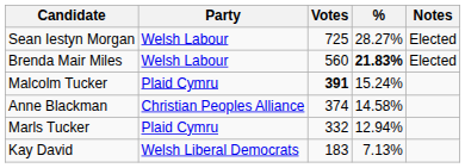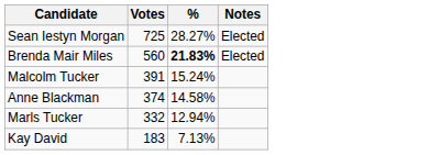 <table class=wikitable style=text-align:right>
 <tr>
 <th>Candidate</th>
-<th>Party</th>
 <th>Votes</th>
 <th>%</th>
 <th>Notes</th>
 </tr>
 <tr>
 <td align=left>Sean Iestyn Morgan</td>
-<td align=left><a href='#'>Welsh Labour</a></td>
 <td>725</td>
 <td>28.27%</td>
 <td align=left>Elected</td>
 </tr>
 <tr>
 <td align=left>Brenda Mair Miles</td>
-<td align=left><a href='#'>Welsh Labour</a></td>
 <td>560</td>
 <td><strong>21.83%</strong></td>
 <td align=left>Elected</td>
 </tr>
 <tr>
 <td align=left>Malcolm Tucker</td>
-<td align=left><a href='#'>Plaid Cymru</a></td>
-<td><strong>391</strong></td>
+<td>391</td>
 <td>15.24%</td>
 <td></td>
 </tr>
 <tr>
 <td align=left>Anne Blackman</td>
-<td align=left><a href='#'>Christian Peoples Alliance</a></td>
 <td>374</td>
 <td>14.58%</td>
 <td></td>
 </tr>
 <tr>
 <td align=left>Marls Tucker</td>
-<td align=left><a href='#'>Plaid Cymru</a></td>
 <td>332</td>
 <td>12.94%</td>
 <td></td>
 </tr>
 <tr>
 <td align=left>Kay David</td>
-<td align=left><a href='#'>Welsh Liberal Democrats</a></td>
 <td>183</td>
 <td>7.13%</td>
 <td></td>
 </tr>
 </table>
